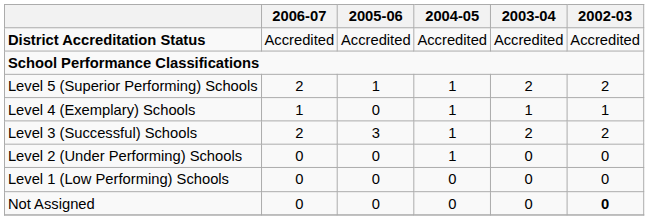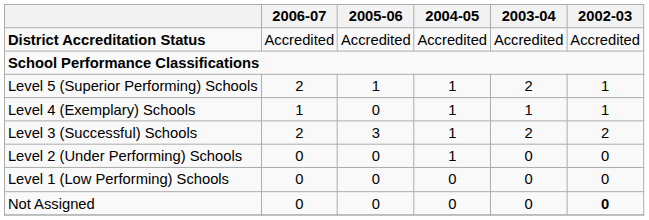 <table class="wikitable" style="font-size: 95%;">
 <tr>
 <th></th>
 <th>2006-07</th>
 <th>2005-06</th>
 <th>2004-05</th>
 <th>2003-04</th>
 <th>2002-03</th>
 </tr>
 <tr>
 <td align="left"><strong>District Accreditation Status</strong></td>
 <td align="center">Accredited</td>
 <td align="center">Accredited</td>
 <td align="center">Accredited</td>
 <td align="center">Accredited</td>
 <td align="center">Accredited</td>
 </tr>
 <tr>
 <td align="left" colspan="6"><strong>School Performance Classifications</strong></td>
 </tr>
 <tr>
 <td align="left">Level 5 (Superior Performing) Schools</td>
 <td align="center">2</td>
 <td align="center">1</td>
 <td align="center">1</td>
 <td align="center">2</td>
-<td align="center">2</td>
+<td align="center">1</td>
 </tr>
 <tr>
 <td align="left">Level 4 (Exemplary) Schools</td>
 <td align="center">1</td>
 <td align="center">0</td>
 <td align="center">1</td>
 <td align="center">1</td>
 <td align="center">1</td>
 </tr>
 <tr>
 <td align="left">Level 3 (Successful) Schools</td>
 <td align="center">2</td>
 <td align="center">3</td>
 <td align="center">1</td>
 <td align="center">2</td>
 <td align="center">2</td>
 </tr>
 <tr>
 <td align="left">Level 2 (Under Performing) Schools</td>
 <td align="center">0</td>
 <td align="center">0</td>
 <td align="center">1</td>
 <td align="center">0</td>
 <td align="center">0</td>
 </tr>
 <tr>
 <td align="left">Level 1 (Low Performing) Schools</td>
 <td align="center">0</td>
 <td align="center">0</td>
 <td align="center">0</td>
 <td align="center">0</td>
 <td align="center">0</td>
 </tr>
 <tr>
 <td align="left">Not Assigned</td>
 <td align="center">0</td>
 <td align="center">0</td>
 <td align="center">0</td>
 <td align="center">0</td>
 <td align="center"><strong>0</strong></td>
 </tr>
 <tr>
 </tr>
 </table>
